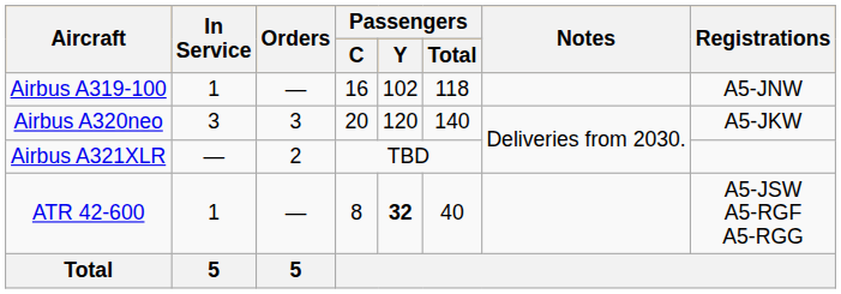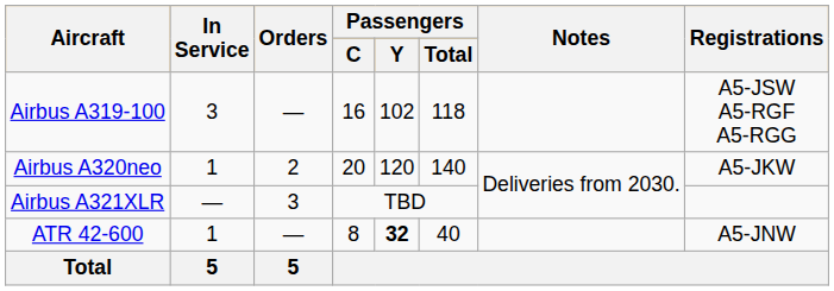 <table class="wikitable" border="1" cellpadding="3" style="border-collapse:collapse; text-align:center;">
 <tr bgcolor="orange">
 <th rowspan="2"><span>Aircraft</span></th>
 <th rowspan="2" style="width:30px;"><span>In Service</span></th>
 <th rowspan="2" style="width:30px;"><span>Orders</span></th>
 <th colspan="3"><span>Passengers</span></th>
 <th rowspan="2">Notes</th>
 <th rowspan="2"><span>Registrations</span></th>
 </tr>
 <tr bgcolor="orange">
 <th style="width:25px;"><abbr><span>C</span></abbr></th>
 <th style="width:25px;"><abbr><span>Y</span></abbr></th>
 <th style="width:30px;"><span>Total</span></th>
 </tr>
 <tr>
 <td><a href='#'>Airbus A319-100</a></td>
-<td>1</td>
+<td>3</td>
 <td>—</td>
 <td>16</td>
 <td>102</td>
 <td>118</td>
 <td></td>
-<td>A5-JNW</td>
+<td>A5-JSW<br>A5-RGF<br>A5-RGG</td>
 </tr>
 <tr>
 <td><a href='#'>Airbus A320neo</a></td>
-<td>3</td>
-<td>3</td>
+<td>1</td>
+<td>2</td>
 <td>20</td>
 <td>120</td>
 <td>140</td>
 <td rowspan="2">Deliveries from 2030.</td>
 <td>A5-JKW</td>
 </tr>
 <tr>
 <td><a href='#'>Airbus A321XLR</a></td>
 <td>—</td>
-<td>2</td>
+<td>3</td>
 <td colspan="3"><abbr><span>TBD</span></abbr></td>
 <td></td>
 </tr>
 <tr>
 <td><a href='#'>ATR 42-600</a></td>
 <td>1</td>
 <td>—</td>
 <td>8</td>
 <td><strong>32</strong></td>
 <td>40</td>
 <td></td>
-<td>A5-JSW<br>A5-RGF<br>A5-RGG</td>
+<td>A5-JNW</td>
 </tr>
 <tr>
 <th>Total</th>
 <th>5</th>
 <th>5</th>
 <th colspan="5"></th>
 </tr>
 </table>
